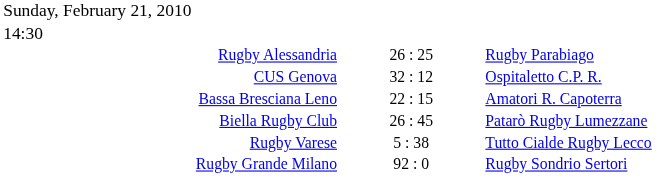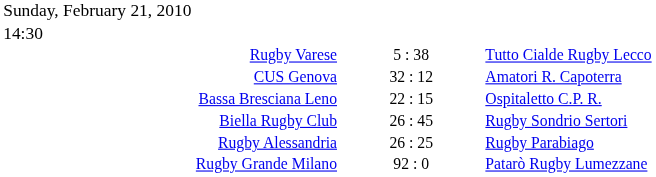 <table style="width:70%;" cellspacing="1">
 <tr>
 <th width=35%></th>
 <th width=15%></th>
 <th></th>
 </tr>
 <tr>
 <td>Sunday, February 21, 2010</td>
 </tr>
 <tr>
 <td>14:30</td>
 </tr>
 <tr style=font-size:90%>
+<td align=right><a href='#'>Rugby Varese</a></td>
+<td align=center>5 : 38</td>
+<td><a href='#'>Tutto Cialde Rugby Lecco</a></td>
+</tr>
+<tr style=font-size:90%>
+<td align=right><a href='#'>CUS Genova</a></td>
+<td align=center>32 : 12</td>
+<td><a href='#'>Amatori R. Capoterra</a></td>
+</tr>
+<tr style=font-size:90%>
+<td align=right><a href='#'>Bassa Bresciana Leno</a></td>
+<td align=center>22 : 15</td>
+<td><a href='#'>Ospitaletto C.P. R.</a></td>
+</tr>
+<tr style=font-size:90%>
+<td align=right><a href='#'>Biella Rugby Club</a></td>
+<td align=center>26 : 45</td>
+<td><a href='#'>Rugby Sondrio Sertori</a></td>
+</tr>
+<tr style=font-size:90%>
 <td align=right><a href='#'>Rugby Alessandria</a></td>
 <td align=center>26 : 25</td>
 <td><a href='#'>Rugby Parabiago</a></td>
 </tr>
 <tr style=font-size:90%>
-<td align=right><a href='#'>CUS Genova</a></td>
-<td align=center>32 : 12</td>
-<td><a href='#'>Ospitaletto C.P. R.</a></td>
-</tr>
-<tr style=font-size:90%>
-<td align=right><a href='#'>Bassa Bresciana Leno</a></td>
-<td align=center>22 : 15</td>
-<td><a href='#'>Amatori R. Capoterra</a></td>
-</tr>
-<tr style=font-size:90%>
-<td align=right><a href='#'>Biella Rugby Club</a></td>
-<td align=center>26 : 45</td>
+<td align=right><a href='#'>Rugby Grande Milano</a></td>
+<td align=center>92 : 0</td>
 <td><a href='#'>Patarò Rugby Lumezzane</a></td>
 </tr>
-<tr style=font-size:90%>
-<td align=right><a href='#'>Rugby Varese</a></td>
-<td align=center>5 : 38</td>
-<td><a href='#'>Tutto Cialde Rugby Lecco</a></td>
-</tr>
-<tr style=font-size:90%>
-<td align=right><a href='#'>Rugby Grande Milano</a></td>
-<td align=center>92 : 0</td>
-<td><a href='#'>Rugby Sondrio Sertori</a></td>
-</tr>
 </table>
